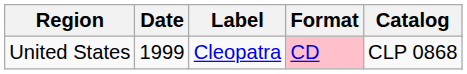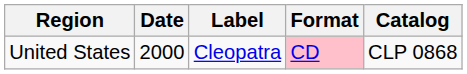 <table class="wikitable">
 <tr>
 <th>Region</th>
 <th>Date</th>
 <th>Label</th>
 <th>Format</th>
 <th>Catalog</th>
 </tr>
 <tr>
 <td>United States</td>
-<td>1999</td>
+<td>2000</td>
 <td><a href='#'>Cleopatra</a></td>
 <td style="background: pink;"><a href='#'>CD</a></td>
 <td>CLP 0868</td>
 </tr>
 </table>
